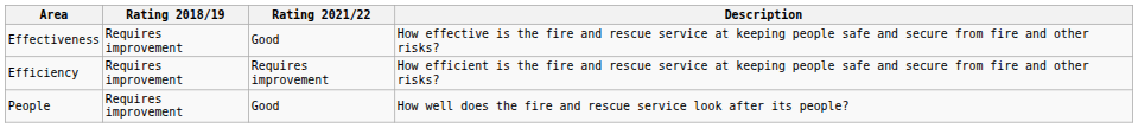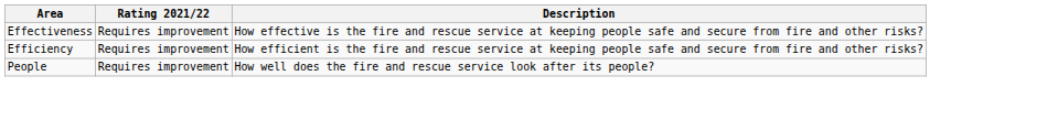 <table class="wikitable">
 <tr>
 <th>Area</th>
-<th>Rating 2018/19</th>
 <th>Rating 2021/22</th>
 <th>Description</th>
 </tr>
 <tr>
 <td>Effectiveness</td>
 <td>Requires improvement</td>
-<td>Good</td>
 <td>How effective is the fire and rescue service at keeping people safe and secure from fire and other risks?</td>
 </tr>
 <tr>
 <td>Efficiency</td>
-<td>Requires improvement</td>
 <td>Requires improvement</td>
 <td>How efficient is the fire and rescue service at keeping people safe and secure from fire and other risks?</td>
 </tr>
 <tr>
 <td>People</td>
 <td>Requires improvement</td>
-<td>Good</td>
 <td>How well does the fire and rescue service look after its people?</td>
 </tr>
 </table>
